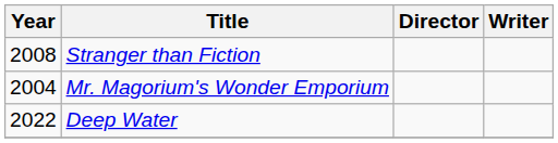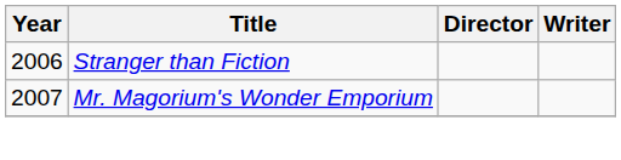 <table class="wikitable">
 <tr>
 <th>Year</th>
 <th>Title</th>
 <th>Director</th>
 <th>Writer</th>
 </tr>
 <tr>
-<td>2008</td>
+<td>2006</td>
 <td><em><a href='#'>Stranger than Fiction</a></em></td>
 <td></td>
 <td></td>
 </tr>
 <tr>
-<td>2004</td>
+<td>2007</td>
 <td><em><a href='#'>Mr. Magorium's Wonder Emporium</a></em></td>
-<td></td>
-<td></td>
-</tr>
-<tr>
-<td>2022</td>
-<td><em><a href='#'>Deep Water</a></em></td>
 <td></td>
 <td></td>
 </tr>
 <tr>
 </tr>
 </table>
